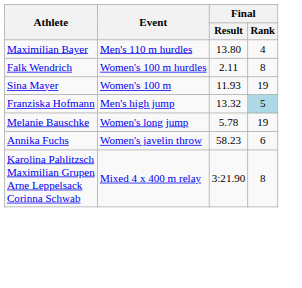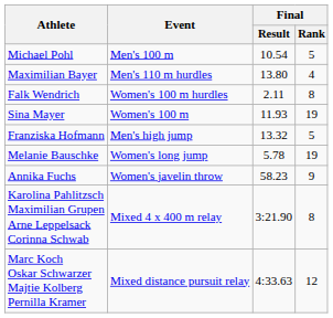 <table class="wikitable" style="font-size:90%">
 <tr>
 <th rowspan="2">Athlete</th>
 <th rowspan="2">Event</th>
 <th colspan="2">Final</th>
 </tr>
 <tr style="font-size:95%">
 <th>Result</th>
 <th>Rank</th>
+</tr>
+<tr align=center>
+<td align=left><a href='#'>Michael Pohl</a></td>
+<td align=left><a href='#'>Men's 100 m</a></td>
+<td>10.54</td>
+<td>5</td>
 </tr>
 <tr align=center>
 <td align=left><a href='#'>Maximilian Bayer</a></td>
 <td align=left><a href='#'>Men's 110 m hurdles</a></td>
 <td>13.80</td>
 <td>4</td>
 </tr>
 <tr align=center>
 <td align=left><a href='#'>Falk Wendrich</a></td>
 <td align=left><a href='#'>Women's 100 m hurdles</a></td>
 <td>2.11</td>
 <td>8</td>
 </tr>
 <tr align=center>
 <td align=left><a href='#'>Sina Mayer</a></td>
 <td align=left><a href='#'>Women's 100 m</a></td>
 <td>11.93</td>
 <td>19</td>
 </tr>
 <tr align=center>
 <td align=left><a href='#'>Franziska Hofmann</a></td>
 <td align=left><a href='#'>Men's high jump</a></td>
 <td>13.32</td>
-<td style="background: lightblue;">5</td>
+<td>5</td>
 </tr>
 <tr align=center>
 <td align=left><a href='#'>Melanie Bauschke</a></td>
 <td align=left><a href='#'>Women's long jump</a></td>
 <td>5.78</td>
 <td>19</td>
 </tr>
 <tr align=center>
 <td align=left><a href='#'>Annika Fuchs</a></td>
 <td align=left><a href='#'>Women's javelin throw</a></td>
 <td>58.23</td>
-<td>6</td>
+<td>9</td>
 </tr>
 <tr align=center>
 <td align=left><a href='#'>Karolina Pahlitzsch</a><br><a href='#'>Maximilian Grupen</a><br><a href='#'>Arne Leppelsack</a><br><a href='#'>Corinna Schwab</a></td>
 <td align=left><a href='#'>Mixed 4 x 400 m relay</a></td>
 <td>3:21.90</td>
 <td>8</td>
 </tr>
+<tr align=center>
+<td align=left><a href='#'>Marc Koch</a><br><a href='#'>Oskar Schwarzer</a><br><a href='#'>Majtie Kolberg</a><br><a href='#'>Pernilla Kramer</a></td>
+<td align=left><a href='#'>Mixed distance pursuit relay</a></td>
+<td>4:33.63</td>
+<td>12</td>
+</tr>
 </table>
